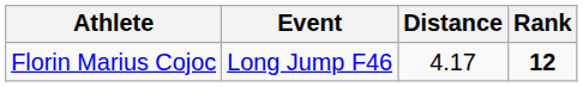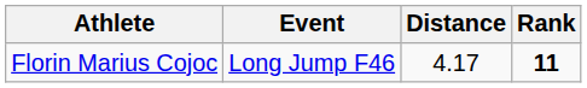 <table class="wikitable">
 <tr>
 <th>Athlete</th>
 <th>Event</th>
 <th>Distance</th>
 <th>Rank</th>
 </tr>
 <tr align=center>
 <td align=left><a href='#'>Florin Marius Cojoc</a></td>
 <td align=left><a href='#'>Long Jump F46</a></td>
 <td>4.17</td>
-<td><strong>12</strong></td>
+<td><strong>11</strong></td>
 </tr>
 </table>
